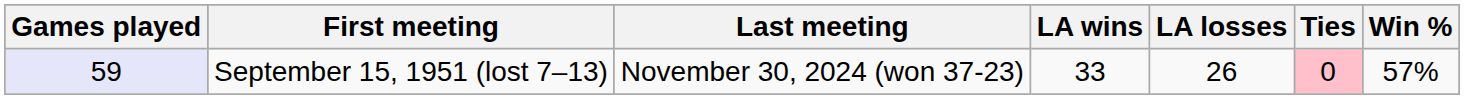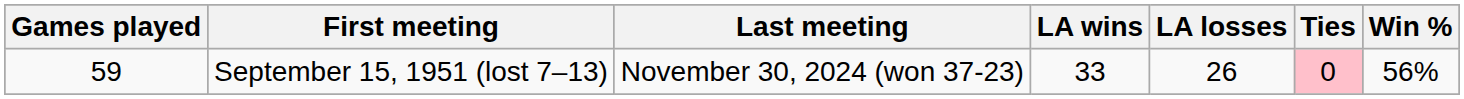 <table class="wikitable">
 <tr>
 <th>Games played</th>
 <th>First meeting</th>
 <th>Last meeting</th>
 <th>LA  wins</th>
 <th>LA  losses</th>
 <th>Ties</th>
 <th>Win %</th>
 </tr>
 <tr style="text-align:center;">
-<td style="background: lavender;">59</td>
+<td>59</td>
 <td>September 15, 1951 (lost 7–13)</td>
 <td>November 30, 2024 (won 37-23)</td>
 <td>33</td>
 <td>26</td>
 <td style="background: pink;">0</td>
-<td>57%</td>
+<td>56%</td>
 </tr>
 </table>
